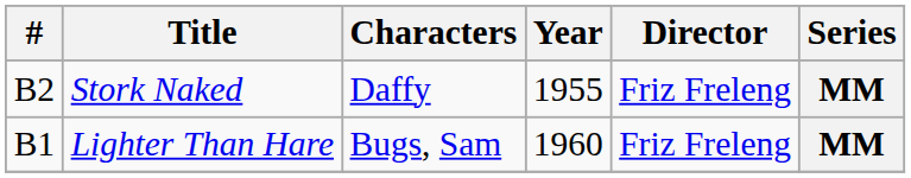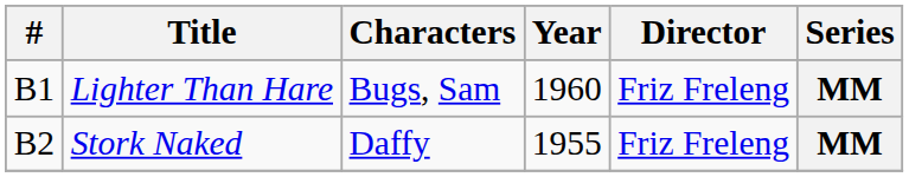 <table class="wikitable sortable">
 <tr>
 <th>#</th>
 <th>Title</th>
 <th>Characters</th>
 <th>Year</th>
 <th>Director</th>
 <th>Series</th>
 </tr>
 <tr>
+<td>B1</td>
+<td><em><a href='#'>Lighter Than Hare</a></em></td>
+<td><a href='#'>Bugs</a>, <a href='#'>Sam</a></td>
+<td>1960</td>
+<td><a href='#'>Friz Freleng</a></td>
+<th>MM</th>
+</tr>
+<tr>
 <td>B2</td>
 <td><em><a href='#'>Stork Naked</a></em></td>
 <td><a href='#'>Daffy</a></td>
 <td>1955</td>
 <td><a href='#'>Friz Freleng</a></td>
 <th>MM</th>
 </tr>
 <tr>
-<td>B1</td>
-<td><em><a href='#'>Lighter Than Hare</a></em></td>
-<td><a href='#'>Bugs</a>, <a href='#'>Sam</a></td>
-<td>1960</td>
-<td><a href='#'>Friz Freleng</a></td>
-<th>MM</th>
-</tr>
-<tr>
 </tr>
 </table>
